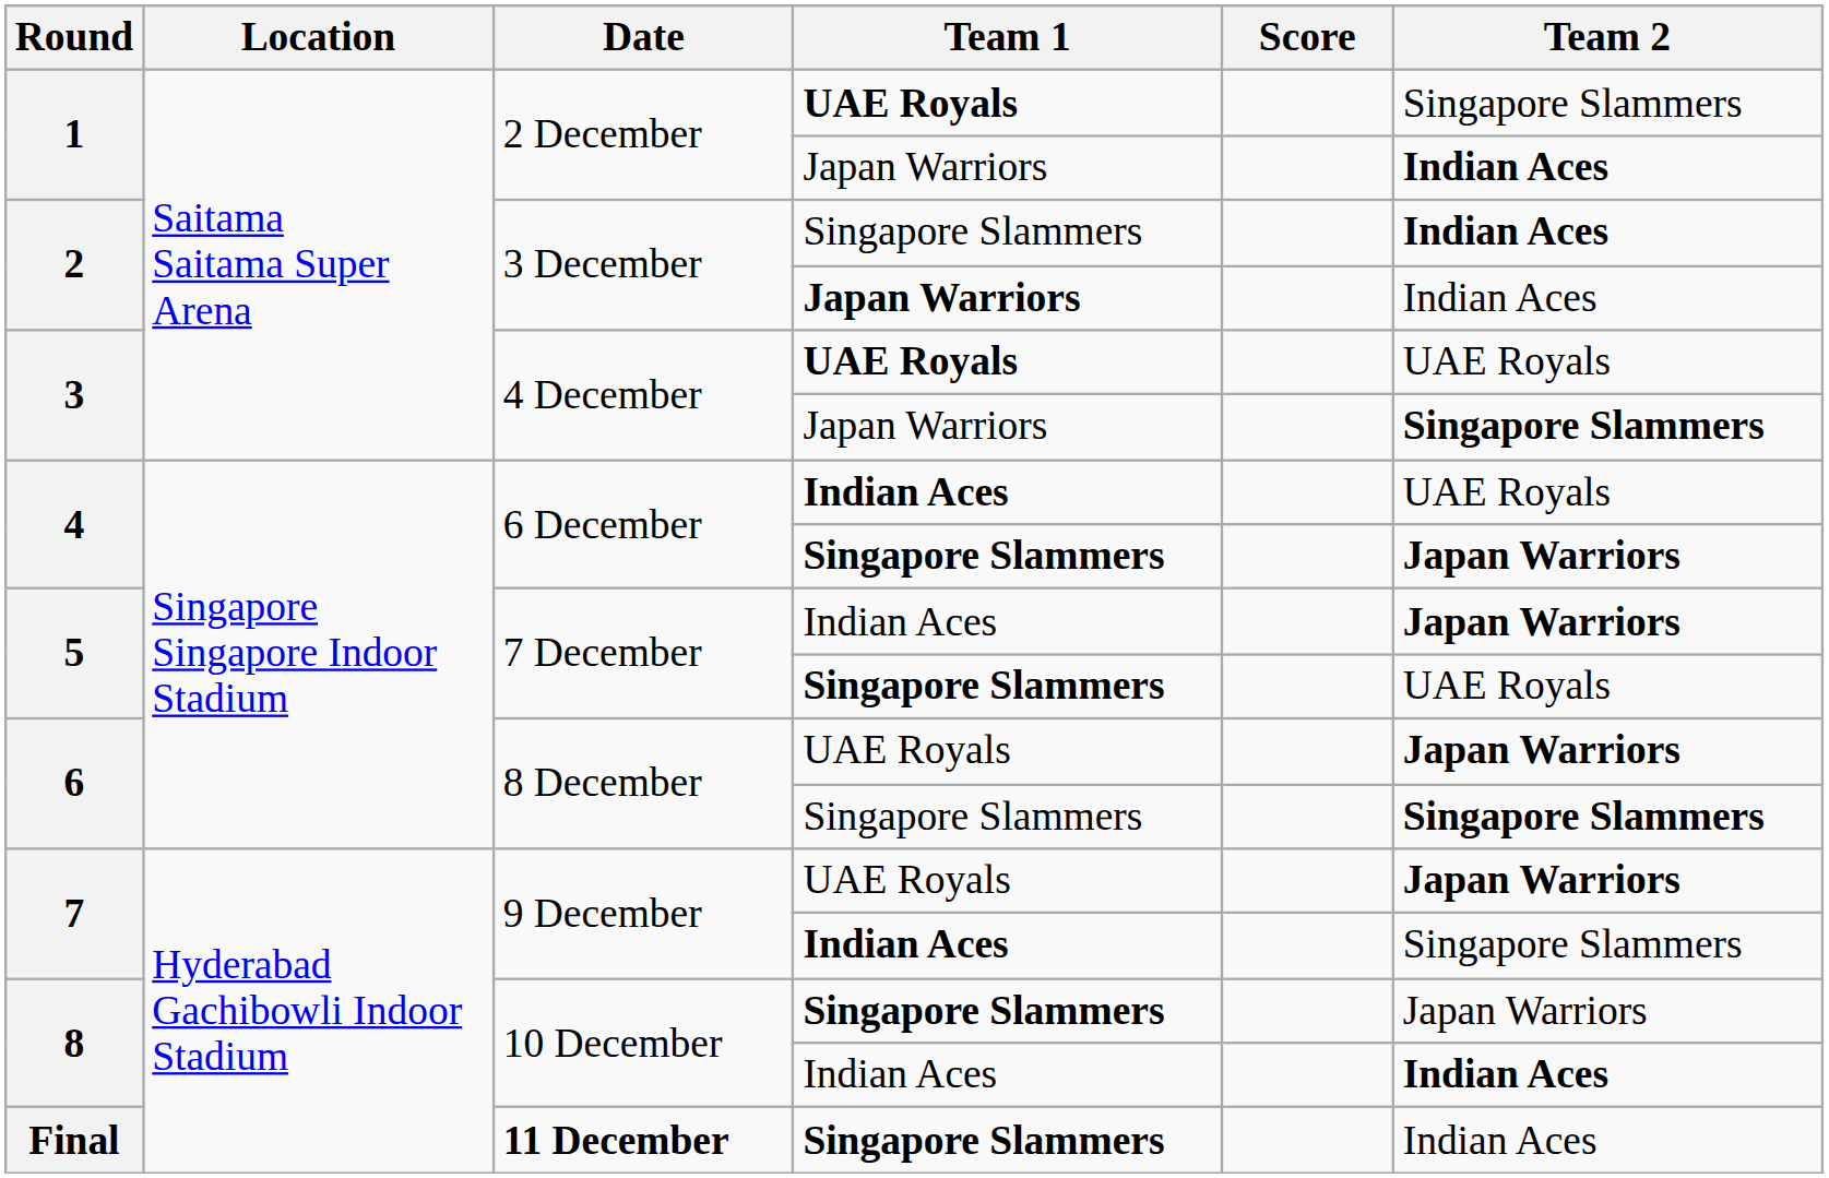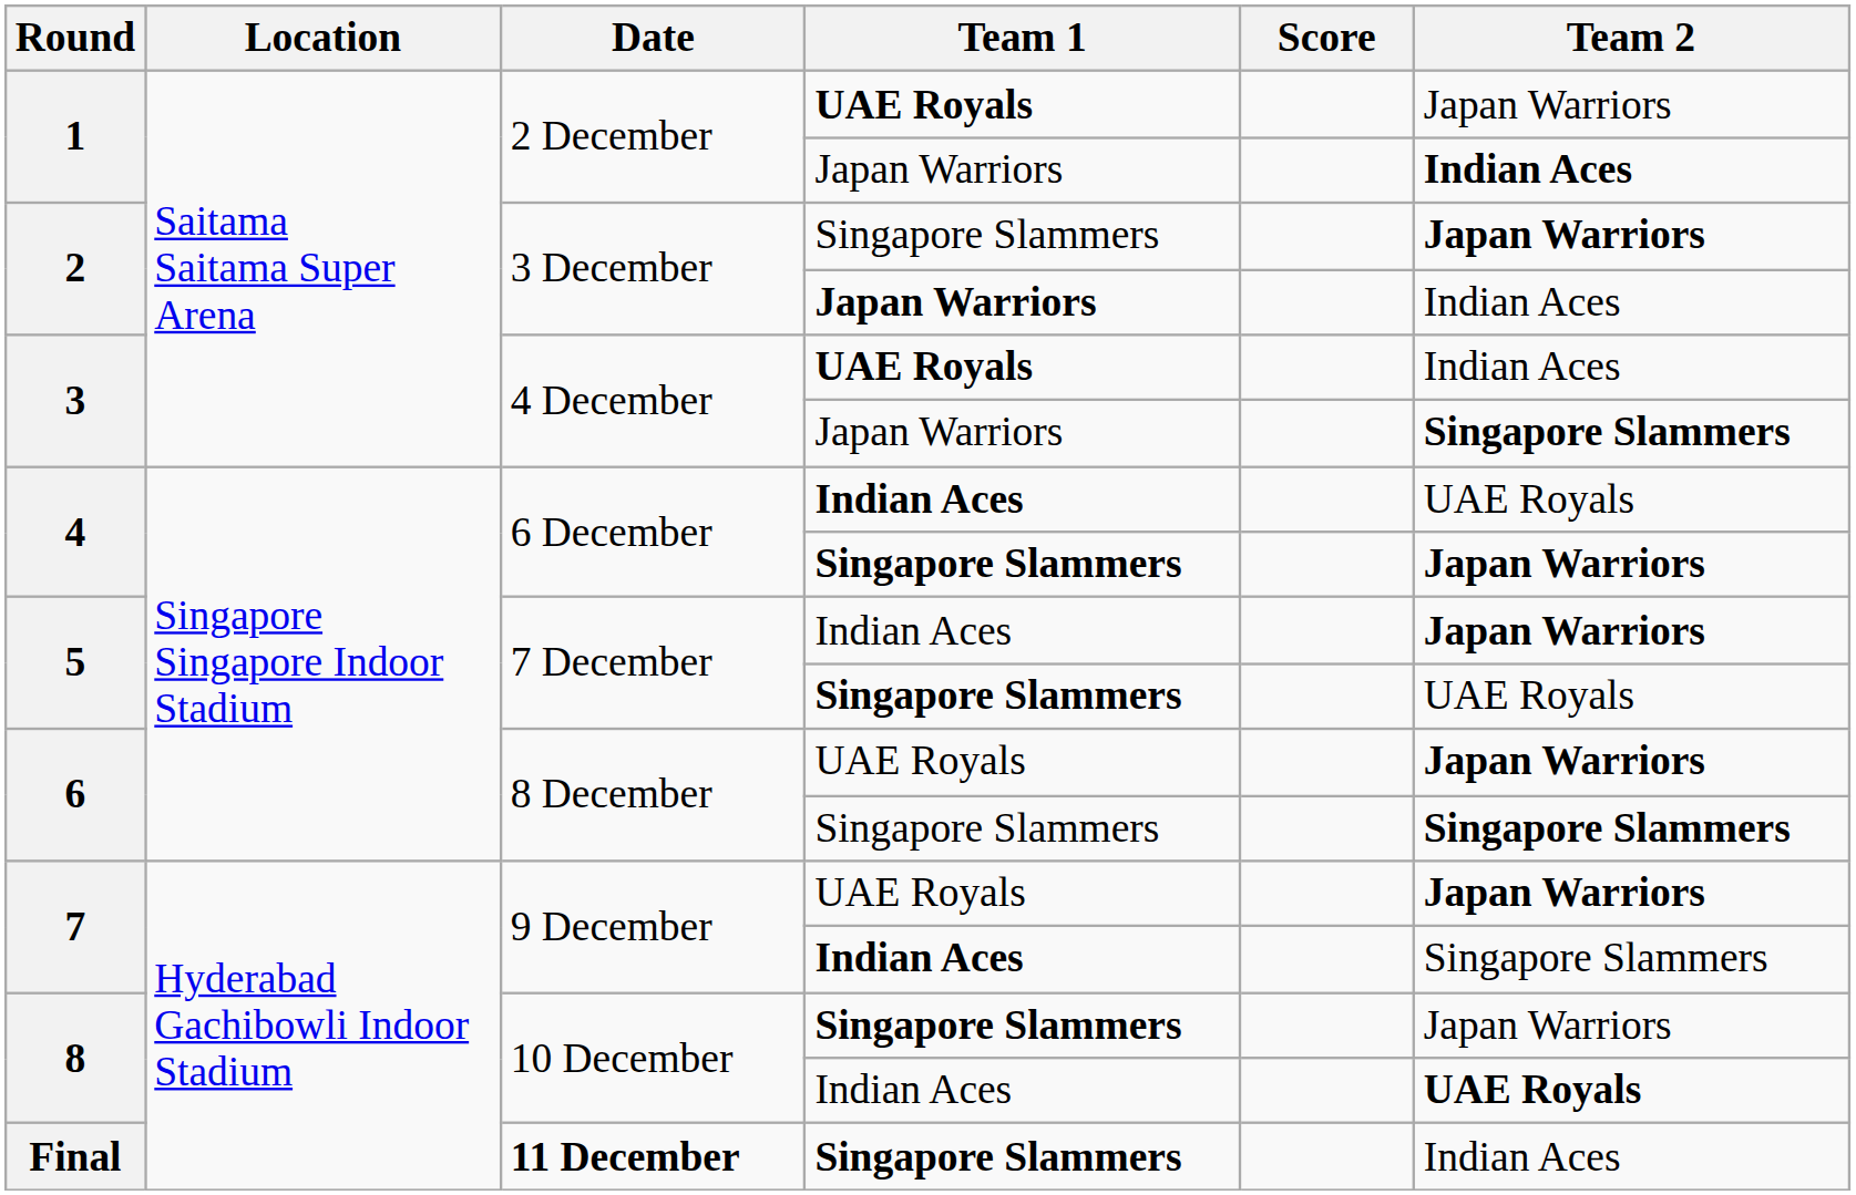 <table class="wikitable">
 <tr>
 <th>Round</th>
 <th width=130>Location</th>
 <th width=110>Date</th>
 <th width=160>Team 1</th>
 <th width=60>Score</th>
 <th width=160>Team 2</th>
 </tr>
 <tr>
 <th rowspan=2>1</th>
 <td rowspan=6> <a href='#'>Saitama</a><br><a href='#'>Saitama Super Arena</a></td>
 <td rowspan=2>2 December</td>
 <td><strong>UAE Royals</strong></td>
 <td></td>
-<td>Singapore Slammers</td>
+<td>Japan Warriors</td>
 </tr>
 <tr>
 <td>Japan Warriors</td>
 <td></td>
 <td><strong>Indian Aces</strong></td>
 </tr>
 <tr>
 <th rowspan=2>2</th>
 <td rowspan=2>3 December</td>
 <td>Singapore Slammers</td>
 <td></td>
-<td><strong>Indian Aces</strong></td>
+<td><strong>Japan Warriors</strong></td>
 </tr>
 <tr>
 <td><strong>Japan Warriors</strong></td>
 <td></td>
 <td>Indian Aces</td>
 </tr>
 <tr>
 <th rowspan=2>3</th>
 <td rowspan=2>4 December</td>
 <td><strong>UAE Royals</strong></td>
 <td></td>
-<td>UAE Royals</td>
+<td>Indian Aces</td>
 </tr>
 <tr>
 <td>Japan Warriors</td>
 <td></td>
 <td><strong>Singapore Slammers</strong></td>
 </tr>
 <tr>
 <th rowspan=2>4</th>
 <td rowspan=6> <a href='#'>Singapore</a><br><a href='#'>Singapore Indoor Stadium</a></td>
 <td rowspan=2>6 December</td>
 <td><strong>Indian Aces</strong></td>
 <td></td>
 <td>UAE Royals</td>
 </tr>
 <tr>
 <td><strong>Singapore Slammers</strong></td>
 <td></td>
 <td><strong>Japan Warriors</strong></td>
 </tr>
 <tr>
 <th rowspan=2>5</th>
 <td rowspan=2>7 December</td>
 <td>Indian Aces</td>
 <td></td>
 <td><strong>Japan Warriors</strong></td>
 </tr>
 <tr>
 <td><strong>Singapore Slammers</strong></td>
 <td></td>
 <td>UAE Royals</td>
 </tr>
 <tr>
 <th rowspan=2>6</th>
 <td rowspan=2>8 December</td>
 <td>UAE Royals</td>
 <td></td>
 <td><strong>Japan Warriors</strong></td>
 </tr>
 <tr>
 <td>Singapore Slammers</td>
 <td></td>
 <td><strong>Singapore Slammers</strong></td>
 </tr>
 <tr>
 <th rowspan=2>7</th>
 <td rowspan=5> <a href='#'>Hyderabad</a><br><a href='#'>Gachibowli Indoor Stadium</a></td>
 <td rowspan=2>9 December</td>
 <td>UAE Royals</td>
 <td></td>
 <td><strong>Japan Warriors</strong></td>
 </tr>
 <tr>
 <td><strong>Indian Aces</strong></td>
 <td></td>
 <td>Singapore Slammers</td>
 </tr>
 <tr>
 <th rowspan=2>8</th>
 <td rowspan=2>10 December</td>
 <td><strong>Singapore Slammers</strong></td>
 <td></td>
 <td>Japan Warriors</td>
 </tr>
 <tr>
 <td>Indian Aces</td>
 <td></td>
-<td><strong>Indian Aces</strong></td>
+<td><strong>UAE Royals</strong></td>
 </tr>
 <tr>
 <th><strong>Final</strong></th>
 <td><strong>11 December</strong></td>
 <td><strong>Singapore Slammers</strong></td>
 <td></td>
 <td>Indian Aces</td>
 </tr>
 </table>
